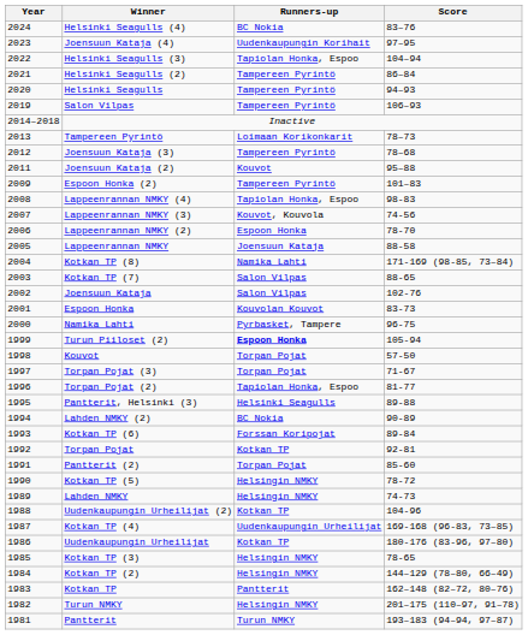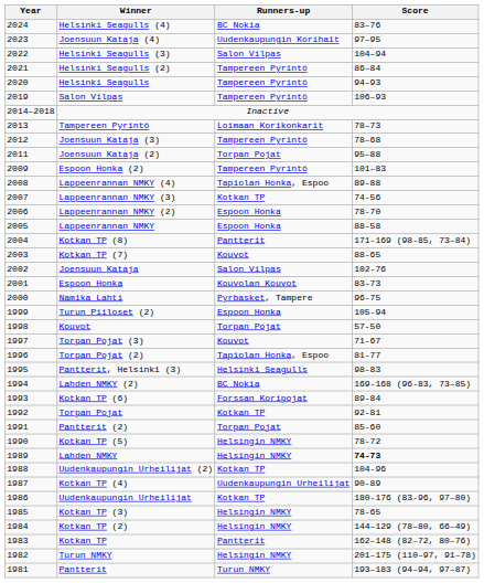 <table class="sortable wikitable" style="font-size:95%">
 <tr>
 <th>Year</th>
 <th>Winner</th>
 <th>Runners-up</th>
 <th>Score</th>
 </tr>
 <tr>
 <td>2024</td>
 <td><a href='#'>Helsinki Seagulls</a> (4)</td>
 <td><a href='#'>BC Nokia</a></td>
 <td>83–76</td>
 </tr>
 <tr>
 <td>2023</td>
 <td><a href='#'>Joensuun Kataja</a> (4)</td>
 <td><a href='#'>Uudenkaupungin Korihait</a></td>
 <td>97–95</td>
 </tr>
 <tr>
 <td>2022</td>
 <td><a href='#'>Helsinki Seagulls</a> (3)</td>
-<td><a href='#'>Tapiolan Honka</a>, Espoo</td>
+<td><a href='#'>Salon Vilpas</a></td>
 <td>104–94</td>
 </tr>
 <tr>
 <td>2021</td>
 <td><a href='#'>Helsinki Seagulls</a> (2)</td>
 <td><a href='#'>Tampereen Pyrintö</a></td>
 <td>86–84</td>
 </tr>
 <tr>
 <td>2020</td>
 <td><a href='#'>Helsinki Seagulls</a></td>
 <td><a href='#'>Tampereen Pyrintö</a></td>
 <td>94–93</td>
 </tr>
 <tr>
 <td>2019</td>
 <td><a href='#'>Salon Vilpas</a></td>
 <td><a href='#'>Tampereen Pyrintö</a></td>
 <td>106–93</td>
 </tr>
 <tr>
 <td>2014–2018</td>
 <td colspan="3" align=center><em>Inactive</em></td>
 </tr>
 <tr>
 <td>2013</td>
 <td><a href='#'>Tampereen Pyrintö</a></td>
 <td><a href='#'>Loimaan Korikonkarit</a></td>
 <td>78–73</td>
 </tr>
 <tr ---->
 <td>2012</td>
 <td><a href='#'>Joensuun Kataja</a> (3)</td>
 <td><a href='#'>Tampereen Pyrintö</a></td>
 <td>78–68</td>
 </tr>
 <tr ---->
 <td>2011</td>
 <td><a href='#'>Joensuun Kataja</a> (2)</td>
-<td><a href='#'>Kouvot</a></td>
+<td><a href='#'>Torpan Pojat</a></td>
 <td>95–88</td>
 </tr>
 <tr ---->
 <td>2009</td>
 <td><a href='#'>Espoon Honka</a> (2)</td>
 <td><a href='#'>Tampereen Pyrintö</a></td>
 <td>101–83</td>
 </tr>
 <tr ---->
 <td>2008</td>
 <td><a href='#'>Lappeenrannan NMKY</a> (4)</td>
 <td><a href='#'>Tapiolan Honka</a>, Espoo</td>
-<td>98-83</td>
+<td>89-88</td>
 </tr>
 <tr ---->
 <td>2007</td>
 <td><a href='#'>Lappeenrannan NMKY</a> (3)</td>
-<td><a href='#'>Kouvot</a>, Kouvola</td>
+<td><a href='#'>Kotkan TP</a></td>
 <td>74-56</td>
 </tr>
 <tr ---->
 <td>2006</td>
 <td><a href='#'>Lappeenrannan NMKY</a> (2)</td>
 <td><a href='#'>Espoon Honka</a></td>
 <td>78-70</td>
 </tr>
 <tr ---->
 <td>2005</td>
 <td><a href='#'>Lappeenrannan NMKY</a></td>
-<td><a href='#'>Joensuun Kataja</a></td>
+<td><a href='#'>Espoon Honka</a></td>
 <td>88-58</td>
 </tr>
 <tr ---->
 <td>2004</td>
 <td><a href='#'>Kotkan TP</a> (8)</td>
-<td><a href='#'>Namika Lahti</a></td>
+<td><a href='#'>Pantterit</a></td>
 <td>171-169 (98-85, 73–84)</td>
 </tr>
 <tr ---->
 <td>2003</td>
 <td><a href='#'>Kotkan TP</a> (7)</td>
-<td><a href='#'>Salon Vilpas</a></td>
+<td><a href='#'>Kouvot</a></td>
 <td>88-65</td>
 </tr>
 <tr ---->
 <td>2002</td>
 <td><a href='#'>Joensuun Kataja</a></td>
 <td><a href='#'>Salon Vilpas</a></td>
 <td>102-76</td>
 </tr>
 <tr ---->
 <td>2001</td>
 <td><a href='#'>Espoon Honka</a></td>
 <td><a href='#'>Kouvolan Kouvot</a></td>
 <td>83-73</td>
 </tr>
 <tr ---->
 <td>2000</td>
 <td><a href='#'>Namika Lahti</a></td>
 <td><a href='#'>Pyrbasket</a>, Tampere</td>
 <td>96-75</td>
 </tr>
 <tr ---->
 <td>1999</td>
 <td><a href='#'>Turun Piiloset</a> (2)</td>
-<td><strong><a href='#'>Espoon Honka</a></strong></td>
+<td><a href='#'>Espoon Honka</a></td>
 <td>105-94</td>
 </tr>
 <tr ---->
 <td>1998</td>
 <td><a href='#'>Kouvot</a></td>
 <td><a href='#'>Torpan Pojat</a></td>
 <td>57-50</td>
 </tr>
 <tr ---->
 <td>1997</td>
 <td><a href='#'>Torpan Pojat</a> (3)</td>
-<td><a href='#'>Torpan Pojat</a></td>
+<td><a href='#'>Kouvot</a></td>
 <td>71-67</td>
 </tr>
 <tr ---->
 <td>1996</td>
 <td><a href='#'>Torpan Pojat</a> (2)</td>
 <td><a href='#'>Tapiolan Honka</a>, Espoo</td>
 <td>81-77</td>
 </tr>
 <tr ---->
 <td>1995</td>
 <td><a href='#'>Pantterit</a>, Helsinki (3)</td>
 <td><a href='#'>Helsinki Seagulls</a></td>
-<td>89-88</td>
+<td>98-83</td>
 </tr>
 <tr ---->
 <td>1994</td>
 <td><a href='#'>Lahden NMKY</a> (2)</td>
 <td><a href='#'>BC Nokia</a></td>
-<td>90-89</td>
+<td>169-168 (96-83, 73–85)</td>
 </tr>
 <tr ---->
 <td>1993</td>
 <td><a href='#'>Kotkan TP</a> (6)</td>
 <td><a href='#'>Forssan Koripojat</a></td>
 <td>89-84</td>
 </tr>
 <tr ---->
 <td>1992</td>
 <td><a href='#'>Torpan Pojat</a></td>
 <td><a href='#'>Kotkan TP</a></td>
 <td>92-81</td>
 </tr>
 <tr ---->
 <td>1991</td>
 <td><a href='#'>Pantterit</a> (2)</td>
 <td><a href='#'>Torpan Pojat</a></td>
 <td>85-60</td>
 </tr>
 <tr ---->
 <td>1990</td>
 <td><a href='#'>Kotkan TP</a> (5)</td>
 <td><a href='#'>Helsingin NMKY</a></td>
 <td>78-72</td>
 </tr>
 <tr ---->
 <td>1989</td>
 <td><a href='#'>Lahden NMKY</a></td>
 <td><a href='#'>Helsingin NMKY</a></td>
-<td>74-73</td>
+<td><strong>74-73</strong></td>
 </tr>
 <tr ---->
 <td>1988</td>
 <td><a href='#'>Uudenkaupungin Urheilijat</a> (2)</td>
 <td><a href='#'>Kotkan TP</a></td>
 <td>104-96</td>
 </tr>
 <tr ---->
 <td>1987</td>
 <td><a href='#'>Kotkan TP</a> (4)</td>
 <td><a href='#'>Uudenkaupungin Urheilijat</a></td>
-<td>169-168 (96-83, 73–85)</td>
+<td>90-89</td>
 </tr>
 <tr ---->
 <td>1986</td>
 <td><a href='#'>Uudenkaupungin Urheilijat</a></td>
 <td><a href='#'>Kotkan TP</a></td>
 <td>180-176 (83-96, 97–80)</td>
 </tr>
 <tr ---->
 <td>1985</td>
 <td><a href='#'>Kotkan TP</a> (3)</td>
 <td><a href='#'>Helsingin NMKY</a></td>
 <td>78-65</td>
 </tr>
 <tr ---->
 <td>1984</td>
 <td><a href='#'>Kotkan TP</a> (2)</td>
 <td><a href='#'>Helsingin NMKY</a></td>
 <td>144–129 (78–80, 66–49)</td>
 </tr>
 <tr ---->
 <td>1983</td>
 <td><a href='#'>Kotkan TP</a></td>
 <td><a href='#'>Pantterit</a></td>
 <td>162–148 (82–72, 80–76)</td>
 </tr>
 <tr ---->
 <td>1982</td>
 <td><a href='#'>Turun NMKY</a></td>
 <td><a href='#'>Helsingin NMKY</a></td>
 <td>201–175 (110–97, 91–78)</td>
 </tr>
 <tr ---->
 <td>1981</td>
 <td><a href='#'>Pantterit</a></td>
 <td><a href='#'>Turun NMKY</a></td>
 <td>193–183 (94–94, 97–87)</td>
 </tr>
 </table>
